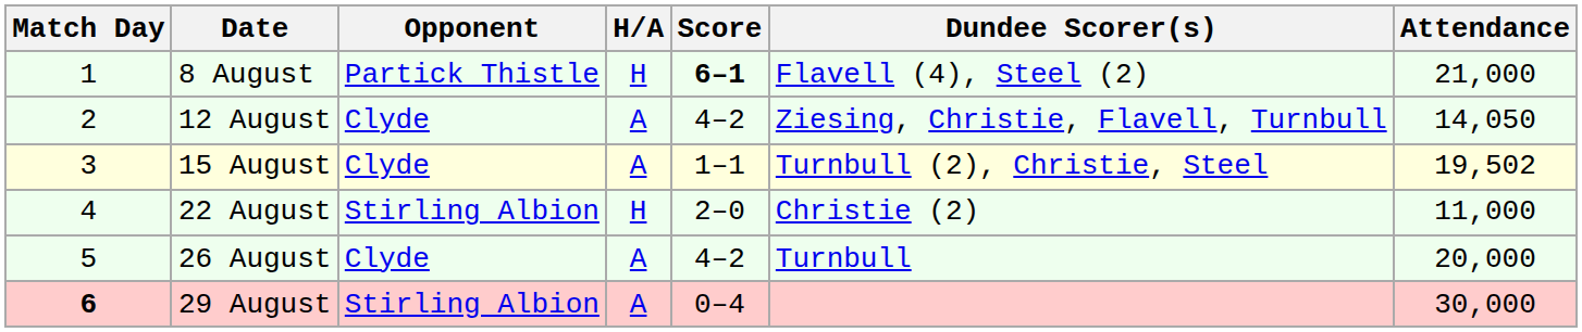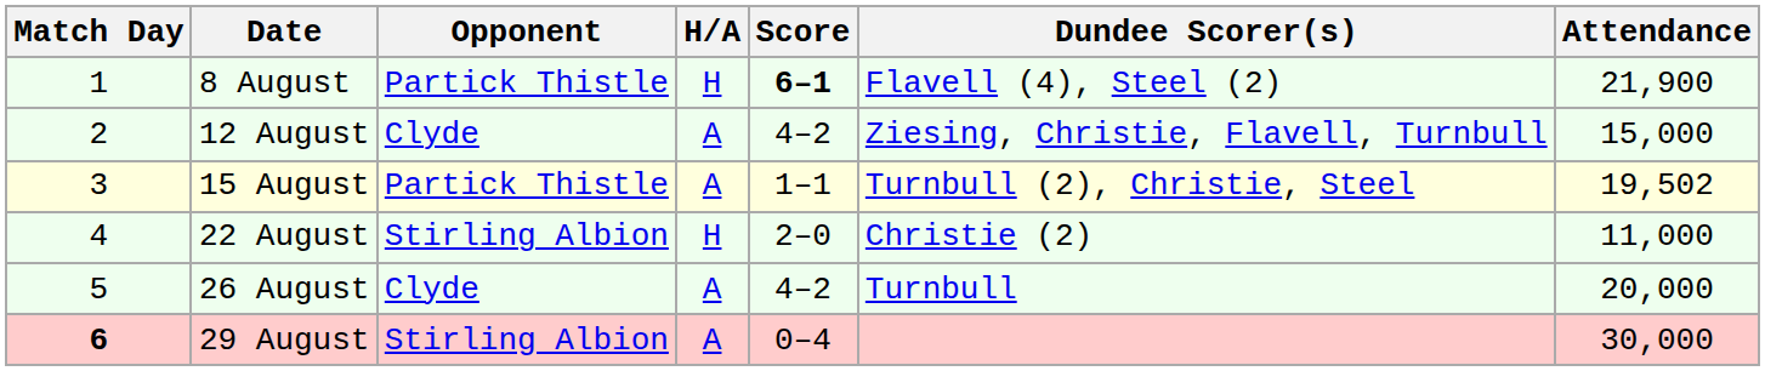 <table class="wikitable" style="text-align:center">
 <tr>
 <th>Match Day</th>
 <th>Date</th>
 <th>Opponent</th>
 <th>H/A</th>
 <th>Score</th>
 <th>Dundee Scorer(s)</th>
 <th>Attendance</th>
 </tr>
 <tr bgcolor="#EEFFEE">
 <td>1</td>
 <td align="left">8 August</td>
 <td align="left"><a href='#'>Partick Thistle</a></td>
 <td><a href='#'>H</a></td>
 <td><strong>6–1</strong></td>
 <td align="left"><a href='#'>Flavell</a> (4), <a href='#'>Steel</a> (2)</td>
-<td>21,000</td>
+<td>21,900</td>
 </tr>
 <tr bgcolor="#EEFFEE">
 <td>2</td>
 <td align="left">12 August</td>
 <td align="left"><a href='#'>Clyde</a></td>
 <td><a href='#'>A</a></td>
 <td>4–2</td>
 <td align="left"><a href='#'>Ziesing</a>, <a href='#'>Christie</a>, <a href='#'>Flavell</a>, <a href='#'>Turnbull</a></td>
-<td>14,050</td>
+<td>15,000</td>
 </tr>
 <tr bgcolor="#FFFFDD">
 <td>3</td>
 <td align="left">15 August</td>
-<td align="left"><a href='#'>Clyde</a></td>
+<td align="left"><a href='#'>Partick Thistle</a></td>
 <td><a href='#'>A</a></td>
 <td>1–1</td>
 <td align="left"><a href='#'>Turnbull</a> (2), <a href='#'>Christie</a>, <a href='#'>Steel</a></td>
 <td>19,502</td>
 </tr>
 <tr bgcolor="#EEFFEE">
 <td>4</td>
 <td align="left">22 August</td>
 <td align="left"><a href='#'>Stirling Albion</a></td>
 <td><a href='#'>H</a></td>
 <td>2–0</td>
 <td align="left"><a href='#'>Christie</a> (2)</td>
 <td>11,000</td>
 </tr>
 <tr bgcolor="#EEFFEE">
 <td>5</td>
 <td align="left">26 August</td>
 <td align="left"><a href='#'>Clyde</a></td>
 <td><a href='#'>A</a></td>
 <td>4–2</td>
 <td align="left"><a href='#'>Turnbull</a></td>
 <td>20,000</td>
 </tr>
 <tr bgcolor="#FFCCCC">
 <td><strong>6</strong></td>
 <td align="left">29 August</td>
 <td align="left"><a href='#'>Stirling Albion</a></td>
 <td><a href='#'>A</a></td>
 <td>0–4</td>
 <td align="left"></td>
 <td>30,000</td>
 </tr>
 </table>
